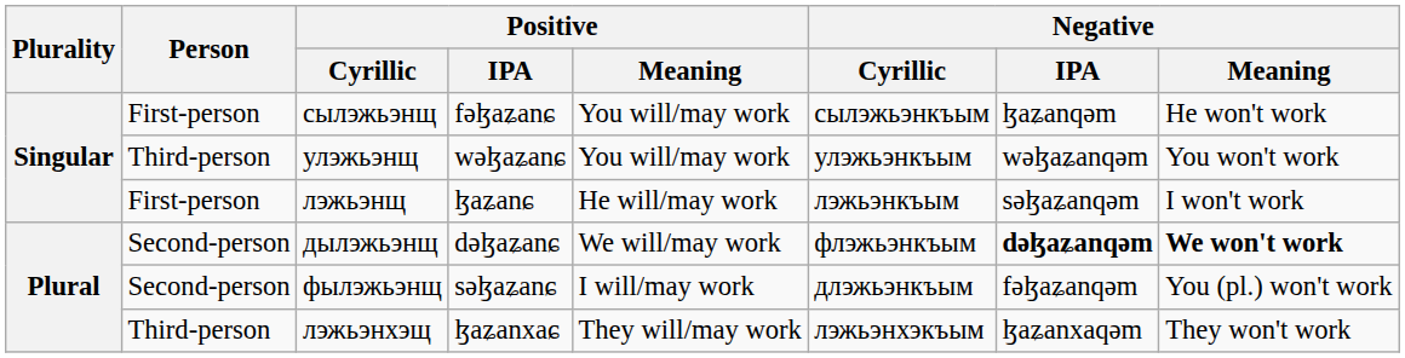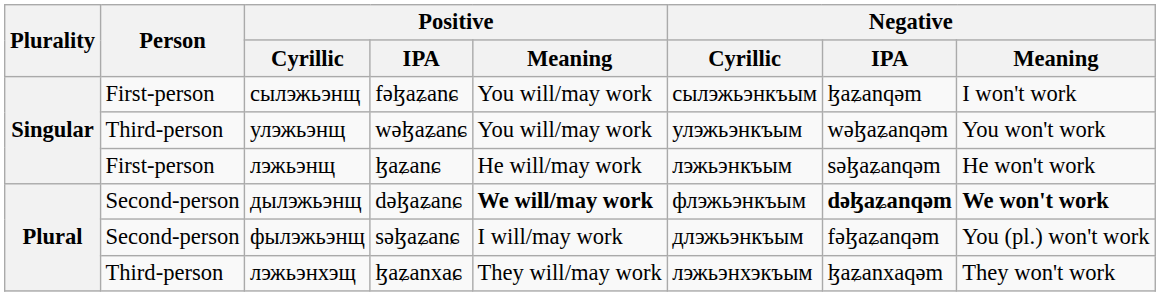 <table class="wikitable">
 <tr>
 <th rowspan=2>Plurality</th>
 <th rowspan=2>Person</th>
 <th colspan=3>Positive</th>
 <th colspan=3>Negative</th>
 </tr>
 <tr>
 <th>Cyrillic</th>
 <th>IPA</th>
 <th>Meaning</th>
 <th>Cyrillic</th>
 <th>IPA</th>
 <th>Meaning</th>
 </tr>
 <tr>
 <th rowspan=3>Singular</th>
 <td>First-person</td>
 <td>сылэжьэнщ</td>
 <td>fəɮaʑanɕ</td>
 <td>You will/may work</td>
 <td>сылэжьэнкъым</td>
 <td>ɮaʑanqəm</td>
-<td>He won't work</td>
+<td>I won't work</td>
 </tr>
 <tr>
 <td>Third-person</td>
 <td>улэжьэнщ</td>
 <td>wəɮaʑanɕ</td>
 <td>You will/may work</td>
 <td>улэжьэнкъым</td>
 <td>wəɮaʑanqəm</td>
 <td>You won't work</td>
 </tr>
 <tr>
 <td>First-person</td>
 <td>лэжьэнщ</td>
 <td>ɮaʑanɕ</td>
 <td>He will/may work</td>
 <td>лэжьэнкъым</td>
 <td>səɮaʑanqəm</td>
-<td>I won't work</td>
+<td>He won't work</td>
 </tr>
 <tr>
 <th rowspan=3>Plural</th>
 <td>Second-person</td>
 <td>дылэжьэнщ</td>
 <td>dəɮaʑanɕ</td>
-<td>We will/may work</td>
+<td><strong>We will/may work</strong></td>
 <td>флэжьэнкъым</td>
 <td><strong>dəɮaʑanqəm</strong></td>
 <td><strong>We won't work</strong></td>
 </tr>
 <tr>
 <td>Second-person</td>
 <td>фылэжьэнщ</td>
 <td>səɮaʑanɕ</td>
 <td>I will/may work</td>
 <td>длэжьэнкъым</td>
 <td>fəɮaʑanqəm</td>
 <td>You (pl.) won't work</td>
 </tr>
 <tr>
 <td>Third-person</td>
 <td>лэжьэнхэщ</td>
 <td>ɮaʑanxaɕ</td>
 <td>They will/may work</td>
 <td>лэжьэнхэкъым</td>
 <td>ɮaʑanxaqəm</td>
 <td>They won't work</td>
 </tr>
 </table>
